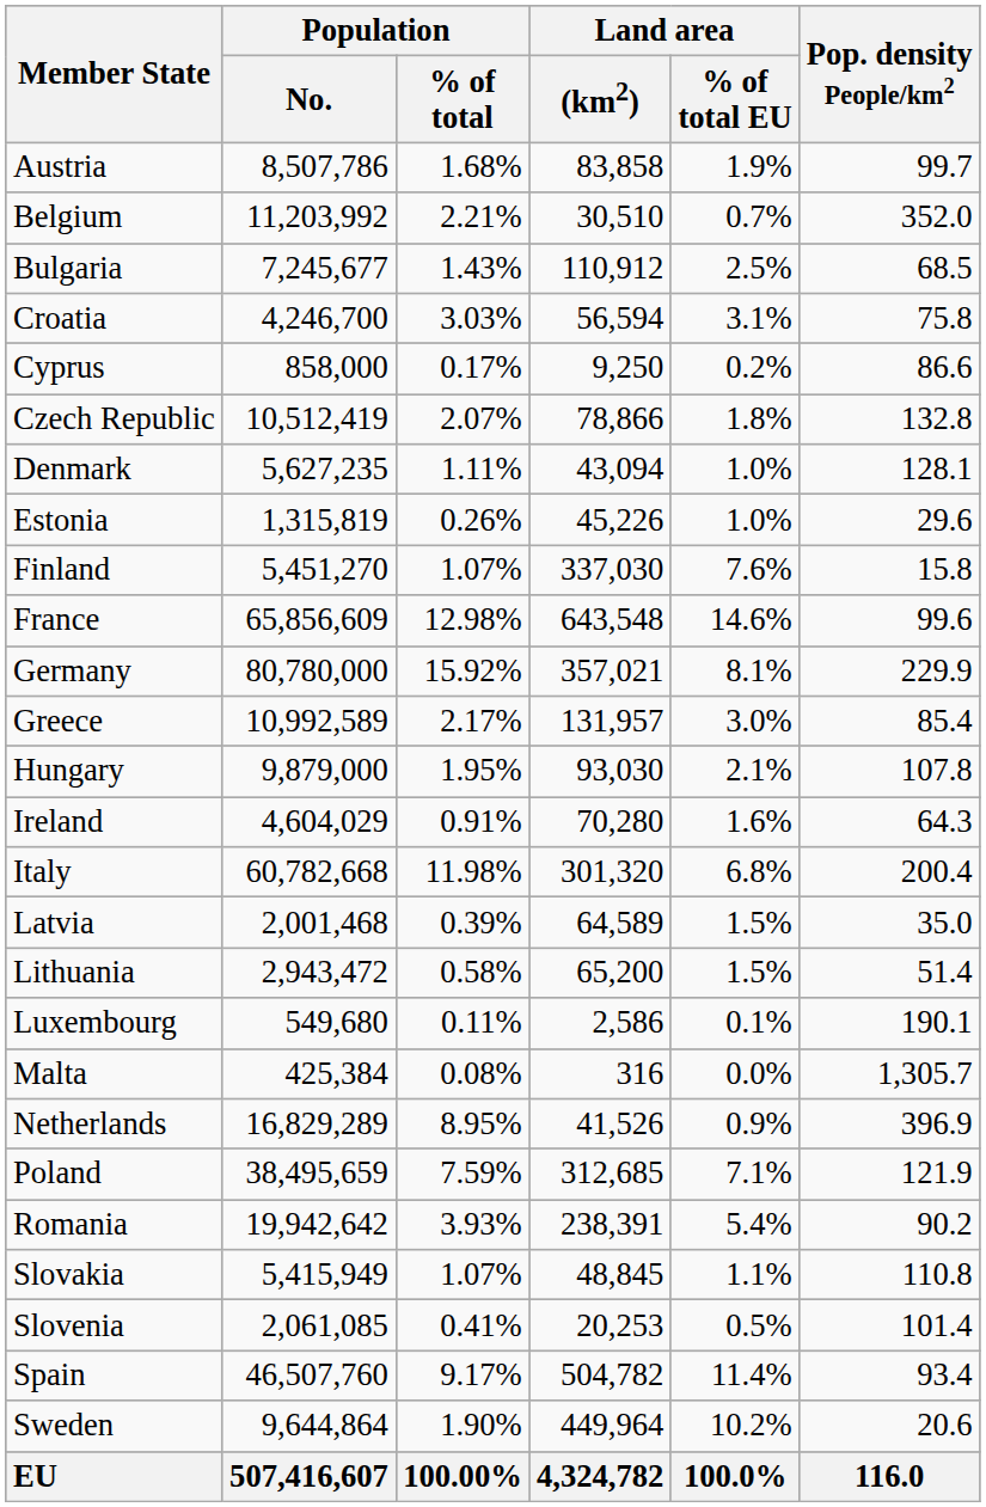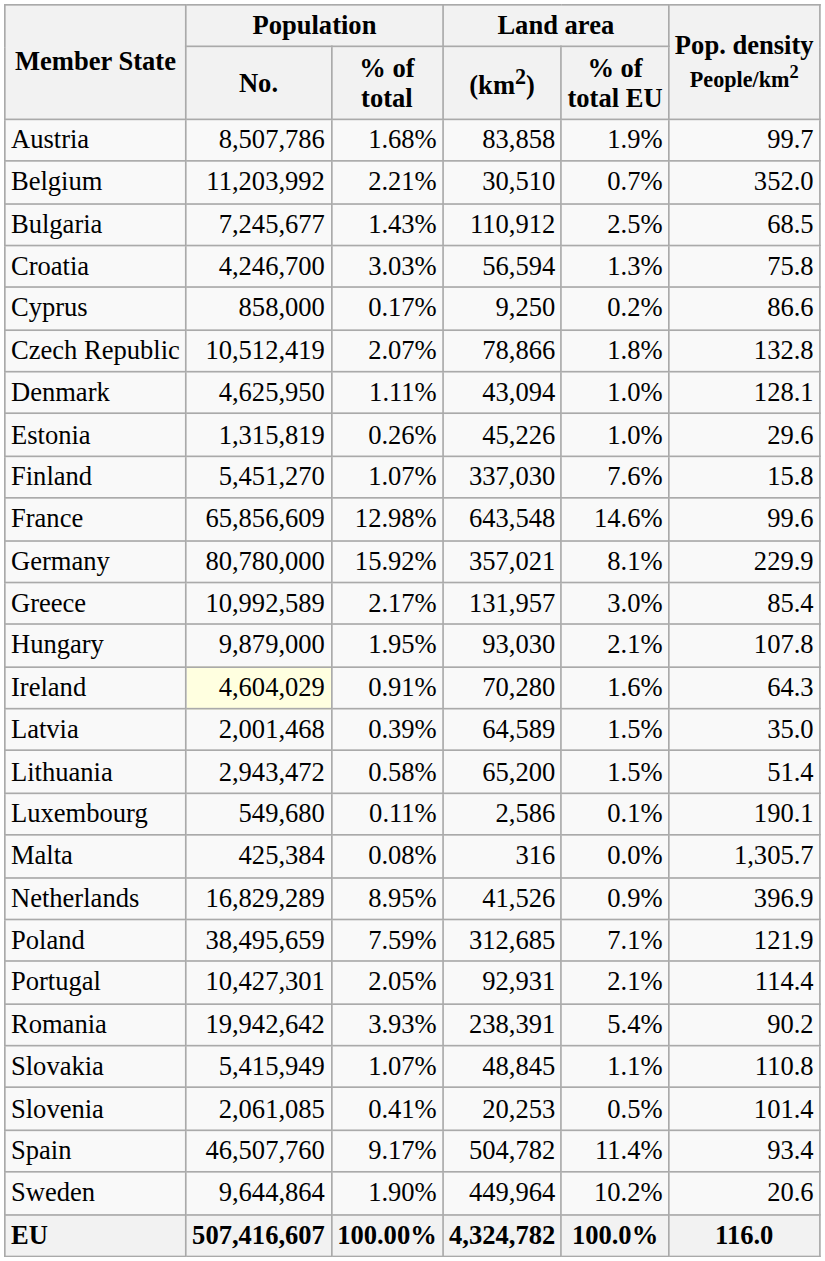 <table class="wikitable sortable">
 <tr style="background:#efefef;">
 <th rowspan=2>Member State</th>
 <th colspan=2>Population</th>
 <th colspan=2>Land area</th>
 <th rowspan=2>Pop. density<br><small>People/km<sup>2</sup></small><br></th>
 </tr>
 <tr style="background:#efefef;">
 <th>No.</th>
 <th>% of<br>total</th>
 <th>(km<sup>2</sup>)</th>
 <th>% of<br>total EU</th>
 </tr>
 <tr style="text-align:right;">
 <td style="text-align:left;">Austria</td>
 <td>8,507,786</td>
 <td>1.68%</td>
 <td>83,858</td>
 <td>1.9%</td>
 <td>99.7</td>
 </tr>
 <tr style="text-align:right;">
 <td style="text-align:left;">Belgium</td>
 <td>11,203,992</td>
 <td>2.21%</td>
 <td>30,510</td>
 <td>0.7%</td>
 <td>352.0</td>
 </tr>
 <tr style="text-align:right;">
 <td style="text-align:left;">Bulgaria</td>
 <td>7,245,677</td>
 <td>1.43%</td>
 <td>110,912</td>
 <td>2.5%</td>
 <td>68.5</td>
 </tr>
 <tr style="text-align:right;">
 <td style="text-align:left;">Croatia</td>
 <td>4,246,700</td>
 <td>3.03%</td>
 <td>56,594</td>
-<td>3.1%</td>
+<td>1.3%</td>
 <td>75.8</td>
 </tr>
 <tr style="text-align:right;">
 <td style="text-align:left;">Cyprus</td>
 <td>858,000</td>
 <td>0.17%</td>
 <td>9,250</td>
 <td>0.2%</td>
 <td>86.6</td>
 </tr>
 <tr style="text-align:right;">
 <td style="text-align:left;">Czech Republic</td>
 <td>10,512,419</td>
 <td>2.07%</td>
 <td>78,866</td>
 <td>1.8%</td>
 <td>132.8</td>
 </tr>
 <tr style="text-align:right;">
 <td style="text-align:left;">Denmark</td>
-<td>5,627,235</td>
+<td>4,625,950</td>
 <td>1.11%</td>
 <td>43,094</td>
 <td>1.0%</td>
 <td>128.1</td>
 </tr>
 <tr style="text-align:right;">
 <td style="text-align:left;">Estonia</td>
 <td>1,315,819</td>
 <td>0.26%</td>
 <td>45,226</td>
 <td>1.0%</td>
 <td>29.6</td>
 </tr>
 <tr style="text-align:right;">
 <td style="text-align:left;">Finland</td>
 <td>5,451,270</td>
 <td>1.07%</td>
 <td>337,030</td>
 <td>7.6%</td>
 <td>15.8</td>
 </tr>
 <tr style="text-align:right;">
 <td style="text-align:left;">France</td>
 <td>65,856,609</td>
 <td>12.98%</td>
 <td>643,548</td>
 <td>14.6%</td>
 <td>99.6</td>
 </tr>
 <tr style="text-align:right;">
 <td style="text-align:left;">Germany</td>
 <td>80,780,000</td>
 <td>15.92%</td>
 <td>357,021</td>
 <td>8.1%</td>
 <td>229.9</td>
 </tr>
 <tr style="text-align:right;">
 <td style="text-align:left;">Greece</td>
 <td>10,992,589</td>
 <td>2.17%</td>
 <td>131,957</td>
 <td>3.0%</td>
 <td>85.4</td>
 </tr>
 <tr style="text-align:right;">
 <td style="text-align:left;">Hungary</td>
 <td>9,879,000</td>
 <td>1.95%</td>
 <td>93,030</td>
 <td>2.1%</td>
 <td>107.8</td>
 </tr>
 <tr style="text-align:right;">
 <td style="text-align:left;">Ireland</td>
-<td>4,604,029</td>
+<td style="background: lightyellow;">4,604,029</td>
 <td>0.91%</td>
 <td>70,280</td>
 <td>1.6%</td>
 <td>64.3</td>
-</tr>
-<tr style="text-align:right;">
-<td style="text-align:left;">Italy</td>
-<td>60,782,668</td>
-<td>11.98%</td>
-<td>301,320</td>
-<td>6.8%</td>
-<td>200.4</td>
 </tr>
 <tr style="text-align:right;">
 <td style="text-align:left;">Latvia</td>
 <td>2,001,468</td>
 <td>0.39%</td>
 <td>64,589</td>
 <td>1.5%</td>
 <td>35.0</td>
 </tr>
 <tr style="text-align:right;">
 <td style="text-align:left;">Lithuania</td>
 <td>2,943,472</td>
 <td>0.58%</td>
 <td>65,200</td>
 <td>1.5%</td>
 <td>51.4</td>
 </tr>
 <tr style="text-align:right;">
 <td style="text-align:left;">Luxembourg</td>
 <td>549,680</td>
 <td>0.11%</td>
 <td>2,586</td>
 <td>0.1%</td>
 <td>190.1</td>
 </tr>
 <tr style="text-align:right;">
 <td style="text-align:left;">Malta</td>
 <td>425,384</td>
 <td>0.08%</td>
 <td>316</td>
 <td>0.0%</td>
 <td>1,305.7</td>
 </tr>
 <tr style="text-align:right;">
 <td style="text-align:left;">Netherlands</td>
 <td>16,829,289</td>
 <td>8.95%</td>
 <td>41,526</td>
 <td>0.9%</td>
 <td>396.9</td>
 </tr>
 <tr style="text-align:right;">
 <td style="text-align:left;">Poland</td>
 <td>38,495,659</td>
 <td>7.59%</td>
 <td>312,685</td>
 <td>7.1%</td>
 <td>121.9</td>
 </tr>
 <tr style="text-align:right;">
+<td style="text-align:left;">Portugal</td>
+<td>10,427,301</td>
+<td>2.05%</td>
+<td>92,931</td>
+<td>2.1%</td>
+<td>114.4</td>
+</tr>
+<tr style="text-align:right;">
 <td style="text-align:left;">Romania</td>
 <td>19,942,642</td>
 <td>3.93%</td>
 <td>238,391</td>
 <td>5.4%</td>
 <td>90.2</td>
 </tr>
 <tr style="text-align:right;">
 <td style="text-align:left;">Slovakia</td>
 <td>5,415,949</td>
 <td>1.07%</td>
 <td>48,845</td>
 <td>1.1%</td>
 <td>110.8</td>
 </tr>
 <tr style="text-align:right;">
 <td style="text-align:left;">Slovenia</td>
 <td>2,061,085</td>
 <td>0.41%</td>
 <td>20,253</td>
 <td>0.5%</td>
 <td>101.4</td>
 </tr>
 <tr style="text-align:right;">
 <td style="text-align:left;">Spain</td>
 <td>46,507,760</td>
 <td>9.17%</td>
 <td>504,782</td>
 <td>11.4%</td>
 <td>93.4</td>
 </tr>
 <tr style="text-align:right;">
 <td style="text-align:left;">Sweden</td>
 <td>9,644,864</td>
 <td>1.90%</td>
 <td>449,964</td>
 <td>10.2%</td>
 <td>20.6</td>
 </tr>
 <tr style="text-align:right;">
 <th style="text-align:left;"><strong>EU</strong></th>
 <th>507,416,607</th>
 <th>100.00%</th>
 <th>4,324,782</th>
 <th>100.0%</th>
 <th>116.0</th>
 </tr>
 </table>
